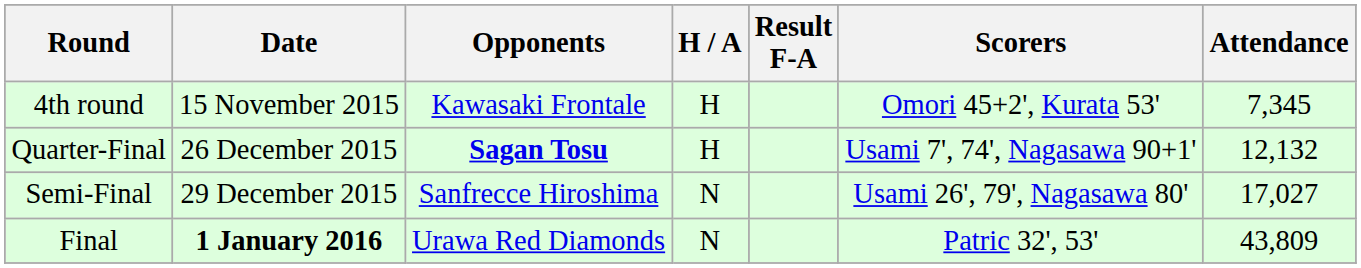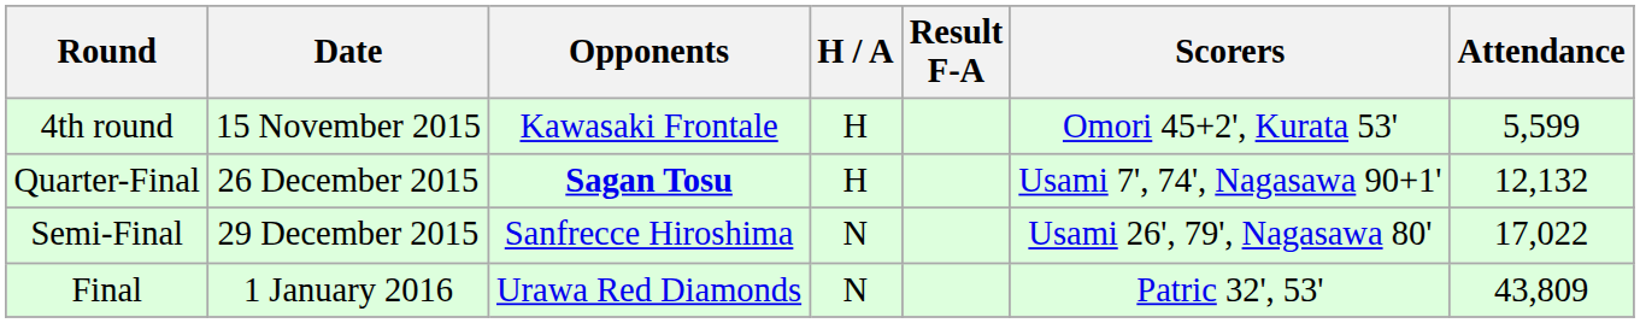 <table class="wikitable" style="text-align:center">
 <tr>
 <th>Round</th>
 <th>Date</th>
 <th>Opponents</th>
 <th>H / A</th>
 <th>Result<br>F-A</th>
 <th>Scorers</th>
 <th>Attendance</th>
 </tr>
 <tr bgcolor="#ddffdd">
 <td>4th round</td>
 <td>15 November 2015</td>
 <td><a href='#'>Kawasaki Frontale</a></td>
 <td>H</td>
 <td></td>
 <td><a href='#'>Omori</a> 45+2', <a href='#'>Kurata</a> 53'</td>
-<td>7,345</td>
+<td>5,599</td>
 </tr>
 <tr bgcolor="#ddffdd">
 <td>Quarter-Final</td>
 <td>26 December 2015</td>
 <td><strong><a href='#'>Sagan Tosu</a></strong></td>
 <td>H</td>
 <td></td>
 <td><a href='#'>Usami</a> 7', 74', <a href='#'>Nagasawa</a> 90+1'</td>
 <td>12,132</td>
 </tr>
 <tr bgcolor="#ddffdd">
 <td>Semi-Final</td>
 <td>29 December 2015</td>
 <td><a href='#'>Sanfrecce Hiroshima</a></td>
 <td>N</td>
 <td></td>
 <td><a href='#'>Usami</a> 26', 79', <a href='#'>Nagasawa</a> 80'</td>
-<td>17,027</td>
+<td>17,022</td>
 </tr>
 <tr bgcolor="#ddffdd">
 <td>Final</td>
-<td><strong>1 January 2016</strong></td>
+<td>1 January 2016</td>
 <td><a href='#'>Urawa Red Diamonds</a></td>
 <td>N</td>
 <td></td>
 <td><a href='#'>Patric</a> 32', 53'</td>
 <td>43,809</td>
 </tr>
 </table>
